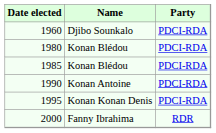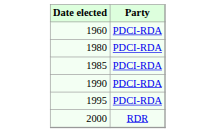 <table align="center" rules="all" cellspacing="0" cellpadding="4" style="border: 1px solid #999; border-right: 2px solid #999; border-bottom: 2px solid #999; background: #f3fff3">
 <tr style="background: #ddffdd">
 <th>Date elected</th>
-<th>Name</th>
 <th>Party</th>
 </tr>
 <tr>
 <td align=right>1960</td>
-<td>Djibo Sounkalo</td>
 <td align="center"><a href='#'>PDCI-RDA</a></td>
 </tr>
 <tr>
 <td align=right>1980</td>
-<td>Konan Blédou</td>
 <td align="center"><a href='#'>PDCI-RDA</a></td>
 </tr>
 <tr>
 <td align=right>1985</td>
-<td>Konan Blédou</td>
 <td align="center"><a href='#'>PDCI-RDA</a></td>
 </tr>
 <tr>
 <td align=right>1990</td>
-<td>Konan Antoine</td>
 <td align="center"><a href='#'>PDCI-RDA</a></td>
 </tr>
 <tr>
 <td align=right>1995</td>
-<td>Konan Konan Denis</td>
 <td align="center"><a href='#'>PDCI-RDA</a></td>
 </tr>
 <tr>
 <td align=right>2000</td>
-<td>Fanny Ibrahima</td>
 <td align="center"><a href='#'>RDR</a></td>
 </tr>
 </table>
